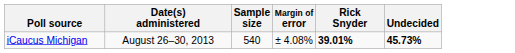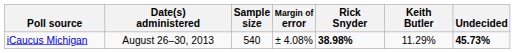 <table class="wikitable">
 <tr valign= bottom>
 <th style="width:150px;">Poll source</th>
 <th style="width:190px;">Date(s)<br>administered</th>
 <th class=small>Sample<br>size</th>
 <th><small>Margin of</small><br>error</th>
 <th style="width:100px;">Rick<br>Snyder</th>
+<th style="width:100px;">Keith<br>Butler</th>
 <th style="width:40px;">Undecided</th>
 </tr>
 <tr>
 <td><a href='#'>iCaucus Michigan</a></td>
 <td align=center>August 26–30, 2013</td>
 <td align=center>540</td>
 <td align=center>± 4.08%</td>
-<td><strong>39.01%</strong></td>
+<td><strong>38.98%</strong></td>
+<td align=center>11.29%</td>
 <td><strong>45.73%</strong></td>
 </tr>
 </table>
